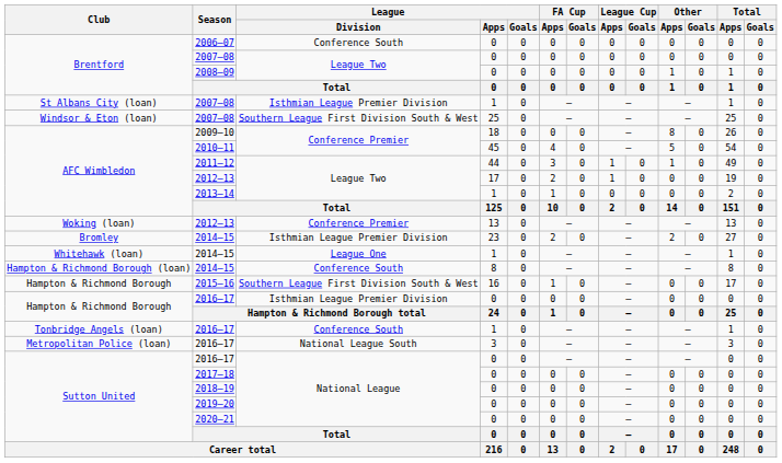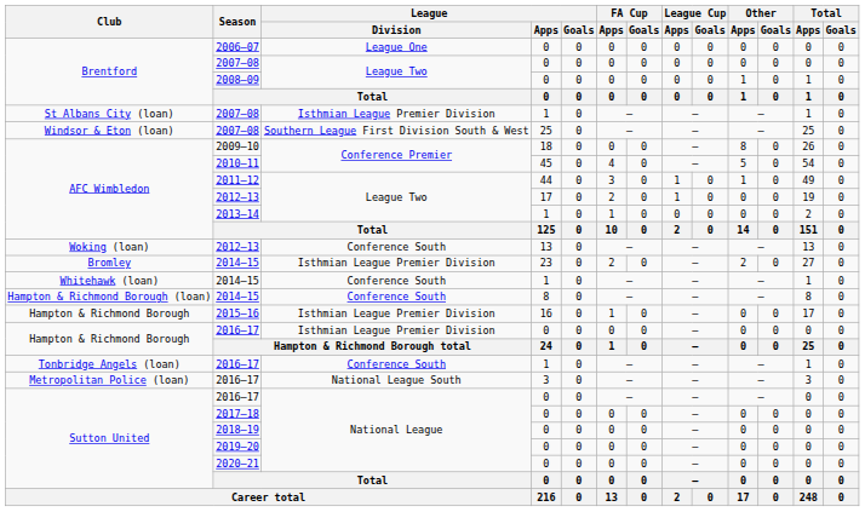 <table class="wikitable" style="text-align: center">
 <tr>
 <th rowspan="2">Club</th>
 <th rowspan="2">Season</th>
 <th colspan="3">League</th>
 <th colspan="2">FA Cup</th>
 <th colspan="2">League Cup</th>
 <th colspan="2">Other</th>
 <th colspan="2">Total</th>
 </tr>
 <tr>
 <th>Division</th>
 <th>Apps</th>
 <th>Goals</th>
 <th>Apps</th>
 <th>Goals</th>
 <th>Apps</th>
 <th>Goals</th>
 <th>Apps</th>
 <th>Goals</th>
 <th>Apps</th>
 <th>Goals</th>
 </tr>
 <tr>
 <td rowspan="4"><a href='#'>Brentford</a></td>
 <td><a href='#'>2006–07</a></td>
-<td>Conference South</td>
+<td><a href='#'>League One</a></td>
 <td>0</td>
 <td>0</td>
 <td>0</td>
 <td>0</td>
 <td>0</td>
 <td>0</td>
 <td>0</td>
 <td>0</td>
 <td>0</td>
 <td>0</td>
 </tr>
 <tr>
 <td><a href='#'>2007–08</a></td>
 <td rowspan="2"><a href='#'>League Two</a></td>
 <td>0</td>
 <td>0</td>
 <td>0</td>
 <td>0</td>
 <td>0</td>
 <td>0</td>
 <td>0</td>
 <td>0</td>
 <td>0</td>
 <td>0</td>
 </tr>
 <tr>
 <td><a href='#'>2008–09</a></td>
 <td>0</td>
 <td>0</td>
 <td>0</td>
 <td>0</td>
 <td>0</td>
 <td>0</td>
 <td>1</td>
 <td>0</td>
 <td>1</td>
 <td>0</td>
 </tr>
 <tr>
 <th colspan="2">Total</th>
 <th>0</th>
 <th>0</th>
 <th>0</th>
 <th>0</th>
 <th>0</th>
 <th>0</th>
 <th>1</th>
 <th>0</th>
 <th>1</th>
 <th>0</th>
 </tr>
 <tr>
 <td><a href='#'>St Albans City</a> (loan)</td>
 <td><a href='#'>2007–08</a></td>
 <td><a href='#'>Isthmian League</a> Premier Division</td>
 <td>1</td>
 <td>0</td>
 <td colspan="2">―</td>
 <td colspan="2">―</td>
 <td colspan="2">―</td>
 <td>1</td>
 <td>0</td>
 </tr>
 <tr>
 <td><a href='#'>Windsor & Eton</a> (loan)</td>
 <td><a href='#'>2007–08</a></td>
 <td><a href='#'>Southern League</a> First Division South & West</td>
 <td>25</td>
 <td>0</td>
 <td colspan="2">―</td>
 <td colspan="2">―</td>
 <td colspan="2">―</td>
 <td>25</td>
 <td>0</td>
 </tr>
 <tr>
 <td rowspan="6"><a href='#'>AFC Wimbledon</a></td>
 <td>2009–10</td>
 <td rowspan="2"><a href='#'>Conference Premier</a></td>
 <td>18</td>
 <td>0</td>
 <td>0</td>
 <td>0</td>
 <td colspan="2">―</td>
 <td>8</td>
 <td>0</td>
 <td>26</td>
 <td>0</td>
 </tr>
 <tr>
 <td><a href='#'>2010–11</a></td>
 <td>45</td>
 <td>0</td>
 <td>4</td>
 <td>0</td>
 <td colspan="2">―</td>
 <td>5</td>
 <td>0</td>
 <td>54</td>
 <td>0</td>
 </tr>
 <tr>
 <td><a href='#'>2011–12</a></td>
 <td rowspan="3">League Two</td>
 <td>44</td>
 <td>0</td>
 <td>3</td>
 <td>0</td>
 <td>1</td>
 <td>0</td>
 <td>1</td>
 <td>0</td>
 <td>49</td>
 <td>0</td>
 </tr>
 <tr>
 <td><a href='#'>2012–13</a></td>
 <td>17</td>
 <td>0</td>
 <td>2</td>
 <td>0</td>
 <td>1</td>
 <td>0</td>
 <td>0</td>
 <td>0</td>
 <td>19</td>
 <td>0</td>
 </tr>
 <tr>
 <td><a href='#'>2013–14</a></td>
 <td>1</td>
 <td>0</td>
 <td>1</td>
 <td>0</td>
 <td>0</td>
 <td>0</td>
 <td>0</td>
 <td>0</td>
 <td>2</td>
 <td>0</td>
 </tr>
 <tr>
 <th colspan="2">Total</th>
 <th>125</th>
 <th>0</th>
 <th>10</th>
 <th>0</th>
 <th>2</th>
 <th>0</th>
 <th>14</th>
 <th>0</th>
 <th>151</th>
 <th>0</th>
 </tr>
 <tr>
 <td><a href='#'>Woking</a> (loan)</td>
 <td><a href='#'>2012–13</a></td>
-<td><a href='#'>Conference Premier</a></td>
+<td>Conference South</td>
 <td>13</td>
 <td>0</td>
 <td colspan="2">―</td>
 <td colspan="2">―</td>
 <td colspan="2">―</td>
 <td>13</td>
 <td>0</td>
 </tr>
 <tr>
 <td><a href='#'>Bromley</a></td>
 <td><a href='#'>2014–15</a></td>
 <td>Isthmian League Premier Division</td>
 <td>23</td>
 <td>0</td>
 <td>2</td>
 <td>0</td>
 <td colspan="2">―</td>
 <td>2</td>
 <td>0</td>
 <td>27</td>
 <td>0</td>
 </tr>
 <tr>
 <td><a href='#'>Whitehawk</a> (loan)</td>
 <td>2014–15</td>
-<td><a href='#'>League One</a></td>
+<td>Conference South</td>
 <td>1</td>
 <td>0</td>
 <td colspan="2">―</td>
 <td colspan="2">―</td>
 <td colspan="2">―</td>
 <td>1</td>
 <td>0</td>
 </tr>
 <tr>
 <td><a href='#'>Hampton & Richmond Borough</a> (loan)</td>
 <td><a href='#'>2014–15</a></td>
 <td><a href='#'>Conference South</a></td>
 <td>8</td>
 <td>0</td>
 <td colspan="2">―</td>
 <td colspan="2">―</td>
 <td colspan="2">―</td>
 <td>8</td>
 <td>0</td>
 </tr>
 <tr>
 <td>Hampton & Richmond Borough</td>
 <td><a href='#'>2015–16</a></td>
-<td><a href='#'>Southern League</a> First Division South & West</td>
+<td>Isthmian League Premier Division</td>
 <td>16</td>
 <td>0</td>
 <td>1</td>
 <td>0</td>
 <td colspan="2">―</td>
 <td>0</td>
 <td>0</td>
 <td>17</td>
 <td>0</td>
 </tr>
 <tr>
 <td rowspan="2">Hampton & Richmond Borough</td>
 <td><a href='#'>2016–17</a></td>
 <td>Isthmian League Premier Division</td>
 <td>0</td>
 <td>0</td>
 <td>0</td>
 <td>0</td>
 <td colspan="2">―</td>
 <td>0</td>
 <td>0</td>
 <td>0</td>
 <td>0</td>
 </tr>
 <tr>
 <th colspan="2">Hampton & Richmond Borough total</th>
 <th>24</th>
 <th>0</th>
 <th>1</th>
 <th>0</th>
 <th colspan="2">―</th>
 <th>0</th>
 <th>0</th>
 <th>25</th>
 <th>0</th>
 </tr>
 <tr>
 <td><a href='#'>Tonbridge Angels</a> (loan)</td>
 <td><a href='#'>2016–17</a></td>
 <td><a href='#'>Conference South</a></td>
 <td>1</td>
 <td>0</td>
 <td colspan="2">―</td>
 <td colspan="2">―</td>
 <td colspan="2">―</td>
 <td>1</td>
 <td>0</td>
 </tr>
 <tr>
 <td><a href='#'>Metropolitan Police</a> (loan)</td>
 <td>2016–17</td>
 <td>National League South</td>
 <td>3</td>
 <td>0</td>
 <td colspan="2">―</td>
 <td colspan="2">―</td>
 <td colspan="2">―</td>
 <td>3</td>
 <td>0</td>
 </tr>
 <tr>
 <td rowspan="6"><a href='#'>Sutton United</a></td>
 <td>2016–17</td>
 <td rowspan="5">National League</td>
 <td>0</td>
 <td>0</td>
 <td colspan="2">―</td>
 <td colspan="2">―</td>
 <td colspan="2">―</td>
 <td>0</td>
 <td>0</td>
 </tr>
 <tr>
 <td><a href='#'>2017–18</a></td>
 <td>0</td>
 <td>0</td>
 <td>0</td>
 <td>0</td>
 <td colspan="2">―</td>
 <td>0</td>
 <td>0</td>
 <td>0</td>
 <td>0</td>
 </tr>
 <tr>
 <td><a href='#'>2018–19</a></td>
 <td>0</td>
 <td>0</td>
 <td>0</td>
 <td>0</td>
 <td colspan="2">―</td>
 <td>0</td>
 <td>0</td>
 <td>0</td>
 <td>0</td>
 </tr>
 <tr>
 <td><a href='#'>2019–20</a></td>
 <td>0</td>
 <td>0</td>
 <td>0</td>
 <td>0</td>
 <td colspan="2">―</td>
 <td>0</td>
 <td>0</td>
 <td>0</td>
 <td>0</td>
 </tr>
 <tr>
 <td><a href='#'>2020–21</a></td>
 <td>0</td>
 <td>0</td>
 <td>0</td>
 <td>0</td>
 <td colspan="2">―</td>
 <td>0</td>
 <td>0</td>
 <td>0</td>
 <td>0</td>
 </tr>
 <tr>
 <th colspan="2">Total</th>
 <th>0</th>
 <th>0</th>
 <th>0</th>
 <th>0</th>
 <th colspan="2">―</th>
 <th>0</th>
 <th>0</th>
 <th>0</th>
 <th>0</th>
 </tr>
 <tr>
 <th colspan="3">Career total</th>
 <th>216</th>
 <th>0</th>
 <th>13</th>
 <th>0</th>
 <th>2</th>
 <th>0</th>
 <th>17</th>
 <th>0</th>
 <th>248</th>
 <th>0</th>
 </tr>
 </table>
